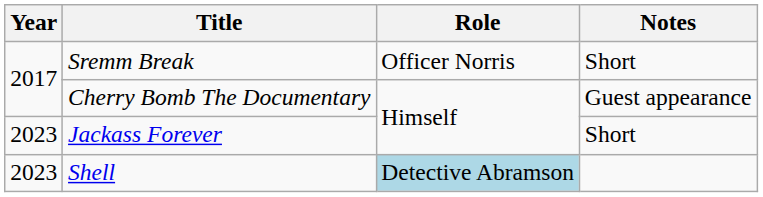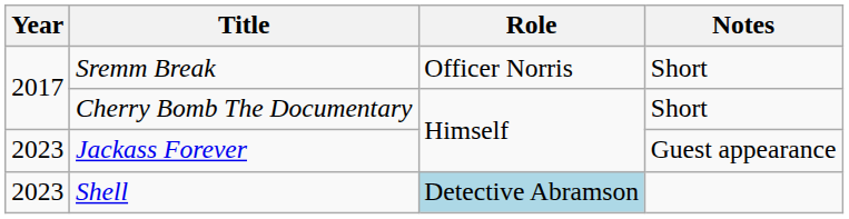 <table class="wikitable">
 <tr>
 <th>Year</th>
 <th>Title</th>
 <th>Role</th>
 <th>Notes</th>
 </tr>
 <tr>
 <td rowspan="2">2017</td>
 <td><em>Sremm Break</em></td>
 <td>Officer Norris</td>
 <td>Short</td>
 </tr>
 <tr>
 <td><em>Cherry Bomb The Documentary</em></td>
 <td rowspan="2">Himself</td>
-<td>Guest appearance</td>
+<td>Short</td>
 </tr>
 <tr>
 <td>2023</td>
 <td><em><a href='#'>Jackass Forever</a></em></td>
-<td>Short</td>
+<td>Guest appearance</td>
 </tr>
 <tr>
 <td>2023</td>
 <td><em><a href='#'>Shell</a></em></td>
 <td style="background: lightblue;">Detective Abramson</td>
 <td></td>
 </tr>
 </table>
